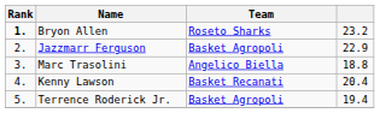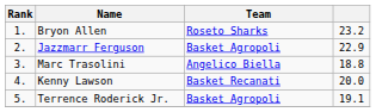 <table class="wikitable" style="text-align: center;">
 <tr>
 <th>Rank</th>
 <th width=180>Name</th>
 <th width=180>Team</th>
 <th width=40></th>
 </tr>
 <tr>
-<td><strong>1.</strong></td>
+<td>1.</td>
 <td align="left"> Bryon Allen</td>
 <td style="text-align:left;"><a href='#'>Roseto Sharks</a></td>
 <td>23.2</td>
 </tr>
 <tr>
 <td>2.</td>
 <td align="left"> <a href='#'>Jazzmarr Ferguson</a></td>
 <td style="text-align:left;"><a href='#'>Basket Agropoli</a></td>
 <td>22.9</td>
 </tr>
 <tr>
 <td>3.</td>
 <td align="left"> Marc Trasolini</td>
 <td style="text-align:left;"><a href='#'>Angelico Biella</a></td>
 <td>18.8</td>
 </tr>
 <tr>
 <td>4.</td>
 <td align="left"> Kenny Lawson</td>
 <td style="text-align:left;"><a href='#'>Basket Recanati</a></td>
-<td>20.4</td>
+<td>20.0</td>
 </tr>
 <tr>
 <td>5.</td>
 <td align="left"> Terrence Roderick Jr.</td>
 <td style="text-align:left;"><a href='#'>Basket Agropoli</a></td>
-<td>19.4</td>
+<td>19.1</td>
 </tr>
 <tr>
 </tr>
 </table>
